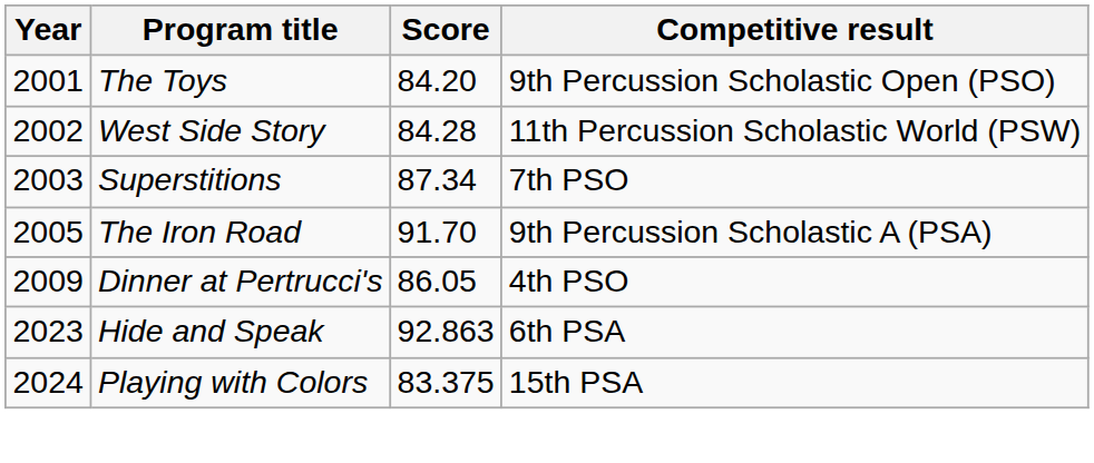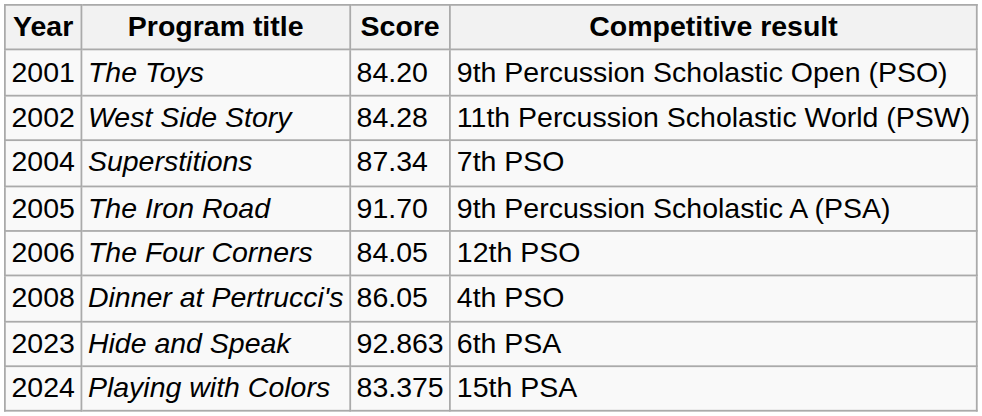 <table class="wikitable">
 <tr>
 <th>Year</th>
 <th>Program title</th>
 <th>Score</th>
 <th>Competitive result</th>
 </tr>
 <tr>
 <td>2001</td>
 <td><em>The Toys</em></td>
 <td>84.20</td>
 <td>9th Percussion Scholastic Open (PSO)</td>
 </tr>
 <tr>
 <td>2002</td>
 <td><em>West Side Story</em></td>
 <td>84.28</td>
 <td>11th Percussion Scholastic World (PSW)</td>
 </tr>
 <tr>
-<td>2003</td>
+<td>2004</td>
 <td><em>Superstitions</em></td>
 <td>87.34</td>
 <td>7th PSO</td>
 </tr>
 <tr>
 <td>2005</td>
 <td><em>The Iron Road</em></td>
 <td>91.70</td>
 <td>9th Percussion Scholastic A (PSA)</td>
 </tr>
 <tr>
-<td>2009</td>
+<td>2006</td>
+<td><em>The Four Corners</em></td>
+<td>84.05</td>
+<td>12th PSO</td>
+</tr>
+<tr>
+<td>2008</td>
 <td><em>Dinner at Pertrucci's</em></td>
 <td>86.05</td>
 <td>4th PSO</td>
 </tr>
 <tr>
 <td>2023</td>
 <td><em>Hide and Speak</em></td>
 <td>92.863</td>
 <td>6th PSA</td>
 </tr>
 <tr>
 <td>2024</td>
 <td><em>Playing with Colors</em></td>
 <td>83.375</td>
 <td>15th PSA</td>
 </tr>
 </table>
